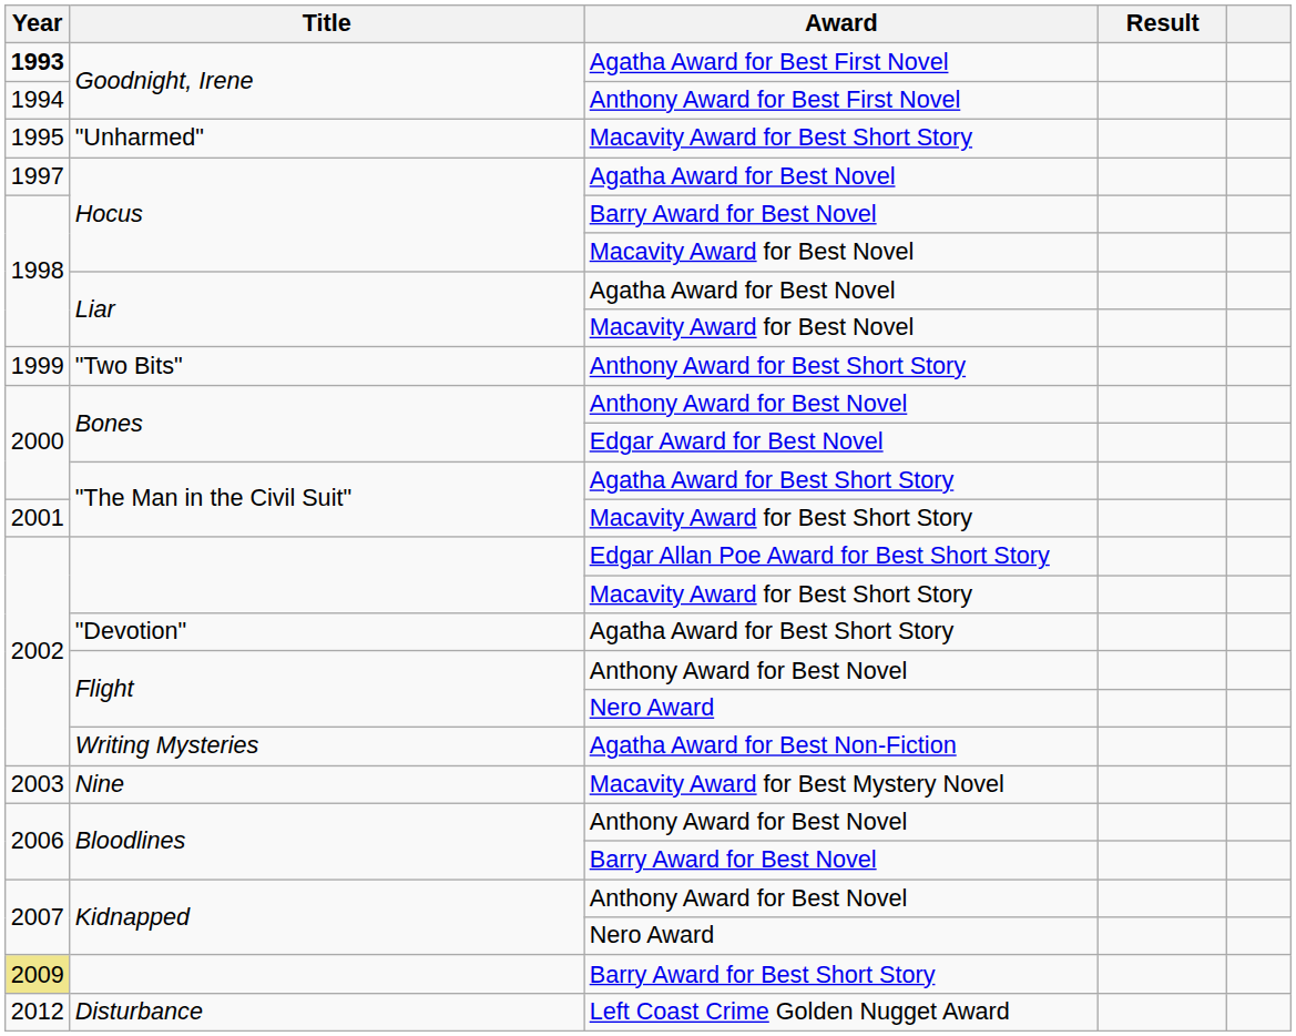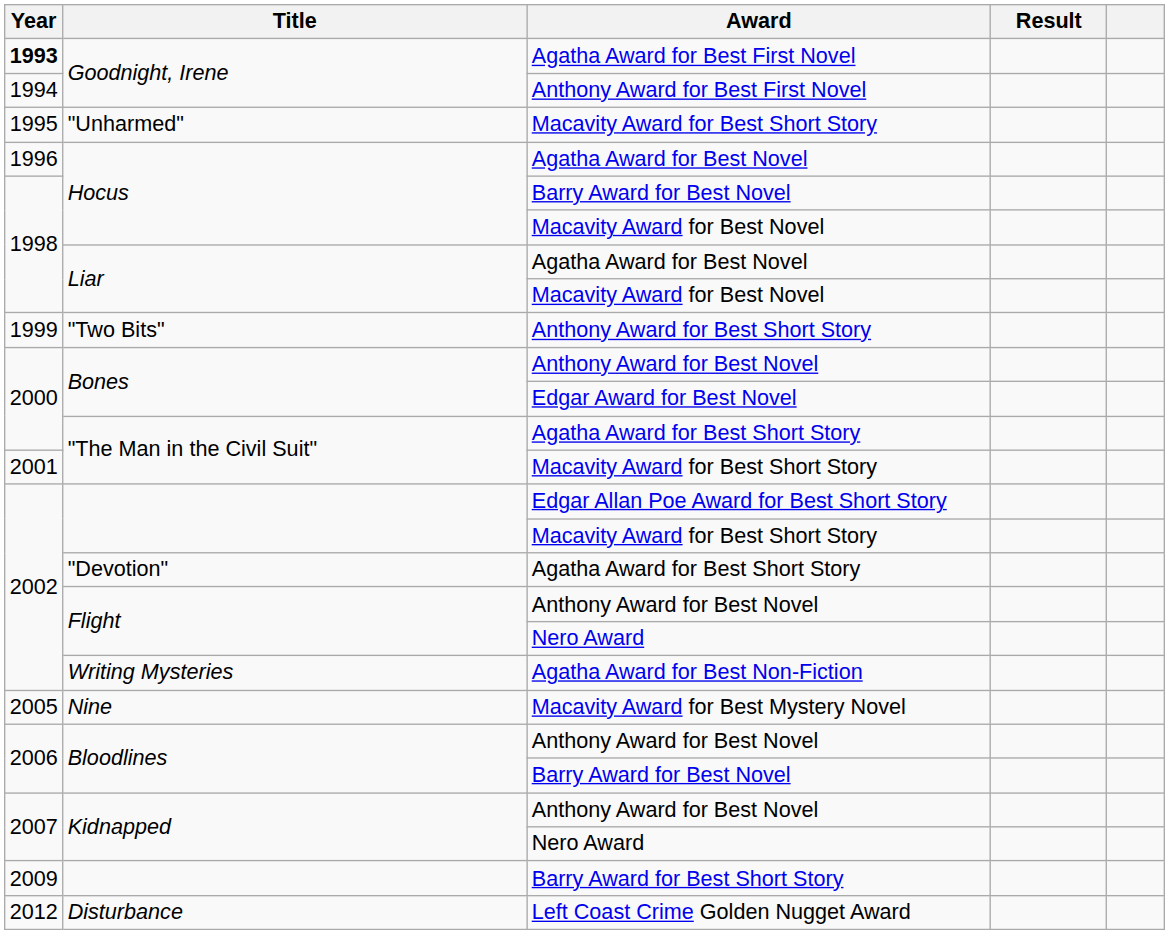 <table class="wikitable">
 <tr>
 <th scope="col" width="5%">Year</th>
 <th scope="col" width="40%">Title</th>
 <th scope="col" width="40%">Award</th>
 <th scope="col" width="10%">Result</th>
 <th scope="col" width="5%"></th>
 </tr>
 <tr>
 <td><strong>1993</strong></td>
 <td rowspan="2"><em>Goodnight, Irene</em></td>
 <td><a href='#'>Agatha Award for Best First Novel</a></td>
 <td></td>
 <td></td>
 </tr>
 <tr>
 <td>1994</td>
 <td><a href='#'>Anthony Award for Best First Novel</a></td>
 <td></td>
 <td></td>
 </tr>
 <tr>
 <td>1995</td>
 <td>"Unharmed"</td>
 <td><a href='#'>Macavity Award for Best Short Story</a></td>
 <td></td>
 <td></td>
 </tr>
 <tr>
-<td>1997</td>
+<td>1996</td>
 <td rowspan="3"><em>Hocus</em></td>
 <td><a href='#'>Agatha Award for Best Novel</a></td>
 <td></td>
 <td></td>
 </tr>
 <tr>
 <td rowspan="4">1998</td>
 <td><a href='#'>Barry Award for Best Novel</a></td>
 <td></td>
 <td></td>
 </tr>
 <tr>
 <td><a href='#'>Macavity Award</a> for Best Novel</td>
 <td></td>
 <td></td>
 </tr>
 <tr>
 <td rowspan="2"><em>Liar</em></td>
 <td>Agatha Award for Best Novel</td>
 <td></td>
 <td></td>
 </tr>
 <tr>
 <td><a href='#'>Macavity Award</a> for Best Novel</td>
 <td></td>
 <td></td>
 </tr>
 <tr>
 <td>1999</td>
 <td>"Two Bits"</td>
 <td><a href='#'>Anthony Award for Best Short Story</a></td>
 <td></td>
 <td></td>
 </tr>
 <tr>
 <td rowspan="3">2000</td>
 <td rowspan="2"><em>Bones</em></td>
 <td><a href='#'>Anthony Award for Best Novel</a></td>
 <td></td>
 <td></td>
 </tr>
 <tr>
 <td><a href='#'>Edgar Award for Best Novel</a></td>
 <td></td>
 <td></td>
 </tr>
 <tr>
 <td rowspan="2">"The Man in the Civil Suit"</td>
 <td><a href='#'>Agatha Award for Best Short Story</a></td>
 <td></td>
 <td></td>
 </tr>
 <tr>
 <td>2001</td>
 <td><a href='#'>Macavity Award</a> for Best Short Story</td>
 <td></td>
 <td></td>
 </tr>
 <tr>
 <td rowspan="6">2002</td>
 <td rowspan="2"></td>
 <td><a href='#'>Edgar Allan Poe Award for Best Short Story</a></td>
 <td></td>
 <td></td>
 </tr>
 <tr>
 <td><a href='#'>Macavity Award</a> for Best Short Story</td>
 <td></td>
 <td></td>
 </tr>
 <tr>
 <td>"Devotion"</td>
 <td>Agatha Award for Best Short Story</td>
 <td></td>
 <td></td>
 </tr>
 <tr>
 <td rowspan="2"><em>Flight</em></td>
 <td>Anthony Award for Best Novel</td>
 <td></td>
 <td></td>
 </tr>
 <tr>
 <td><a href='#'>Nero Award</a></td>
 <td></td>
 <td></td>
 </tr>
 <tr>
 <td><em>Writing Mysteries</em></td>
 <td><a href='#'>Agatha Award for Best Non-Fiction</a></td>
 <td></td>
 <td></td>
 </tr>
 <tr>
-<td>2003</td>
+<td>2005</td>
 <td><em>Nine</em></td>
 <td><a href='#'>Macavity Award</a> for Best Mystery Novel</td>
 <td></td>
 <td></td>
 </tr>
 <tr>
 <td rowspan="2">2006</td>
 <td rowspan="2"><em>Bloodlines</em></td>
 <td>Anthony Award for Best Novel</td>
 <td></td>
 <td></td>
 </tr>
 <tr>
 <td><a href='#'>Barry Award for Best Novel</a></td>
 <td></td>
 <td></td>
 </tr>
 <tr>
 <td rowspan="2">2007</td>
 <td rowspan="2"><em>Kidnapped</em></td>
 <td>Anthony Award for Best Novel</td>
 <td></td>
 <td></td>
 </tr>
 <tr>
 <td>Nero Award</td>
 <td></td>
 <td></td>
 </tr>
 <tr>
-<td style="background: khaki;">2009</td>
+<td>2009</td>
 <td></td>
 <td><a href='#'>Barry Award for Best Short Story</a></td>
 <td></td>
 <td></td>
 </tr>
 <tr>
 <td>2012</td>
 <td><em>Disturbance</em></td>
 <td><a href='#'>Left Coast Crime</a> Golden Nugget Award</td>
 <td></td>
 <td></td>
 </tr>
 </table>
